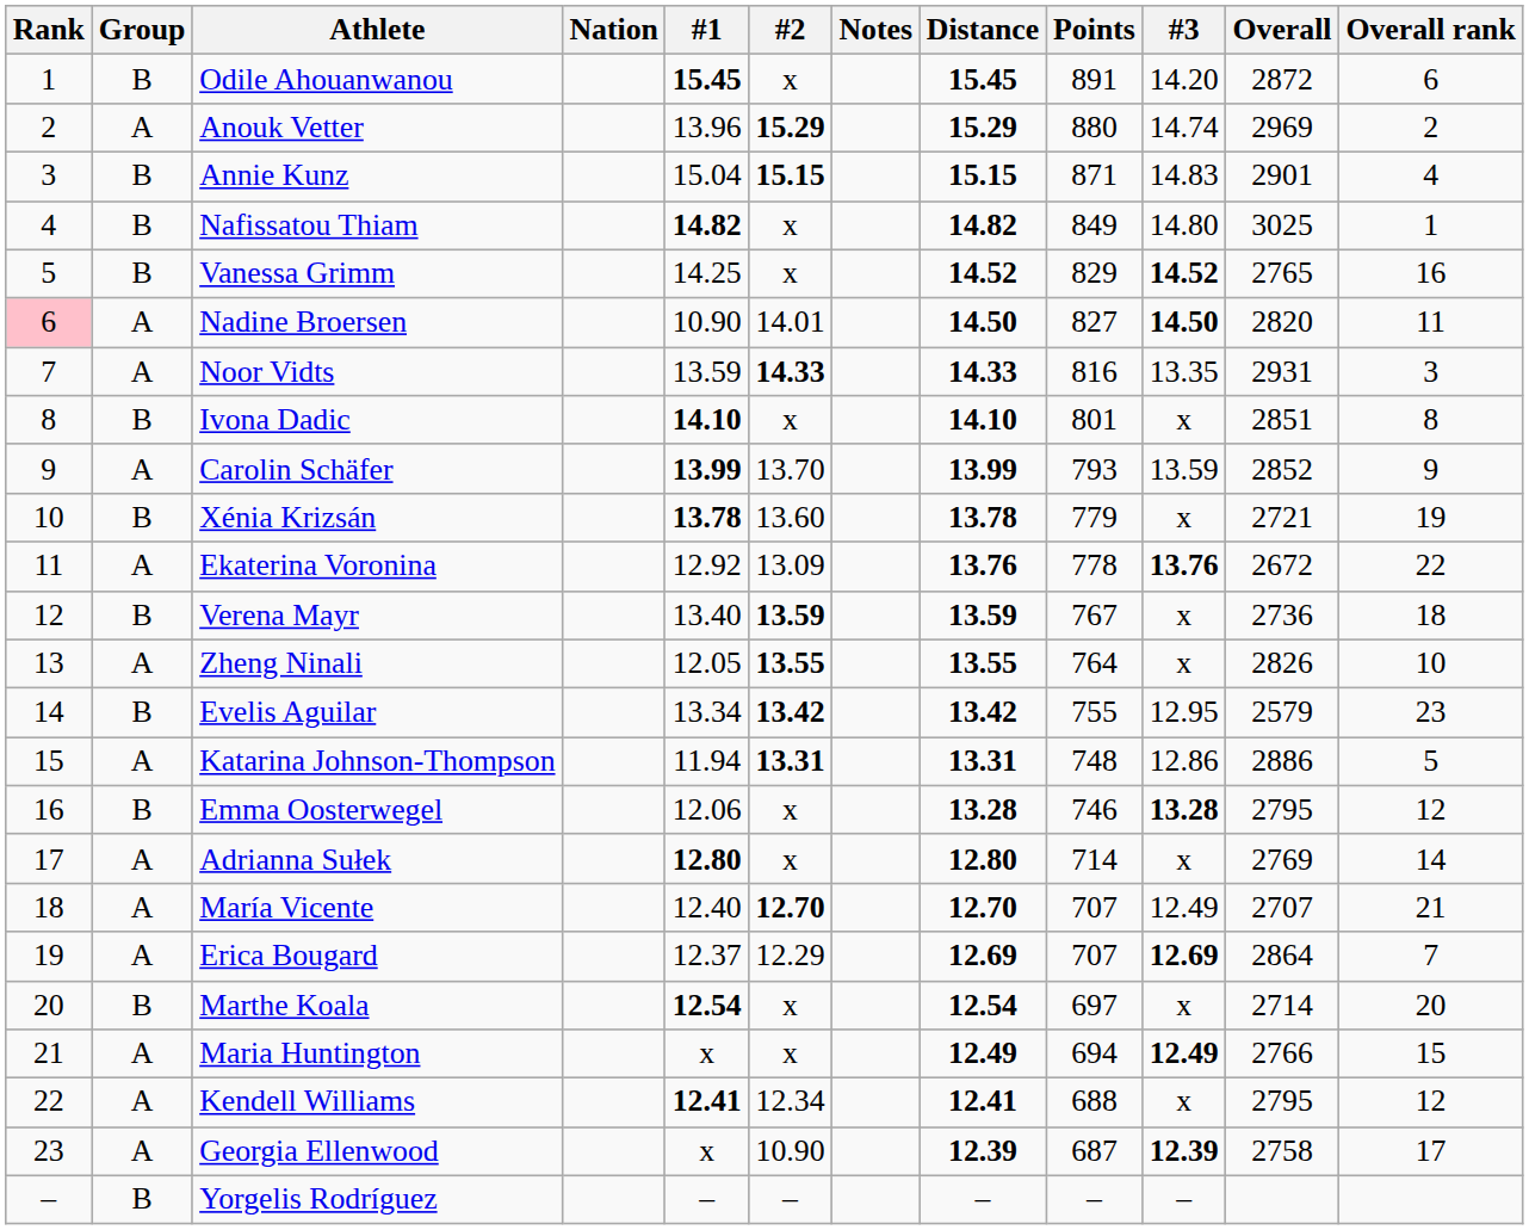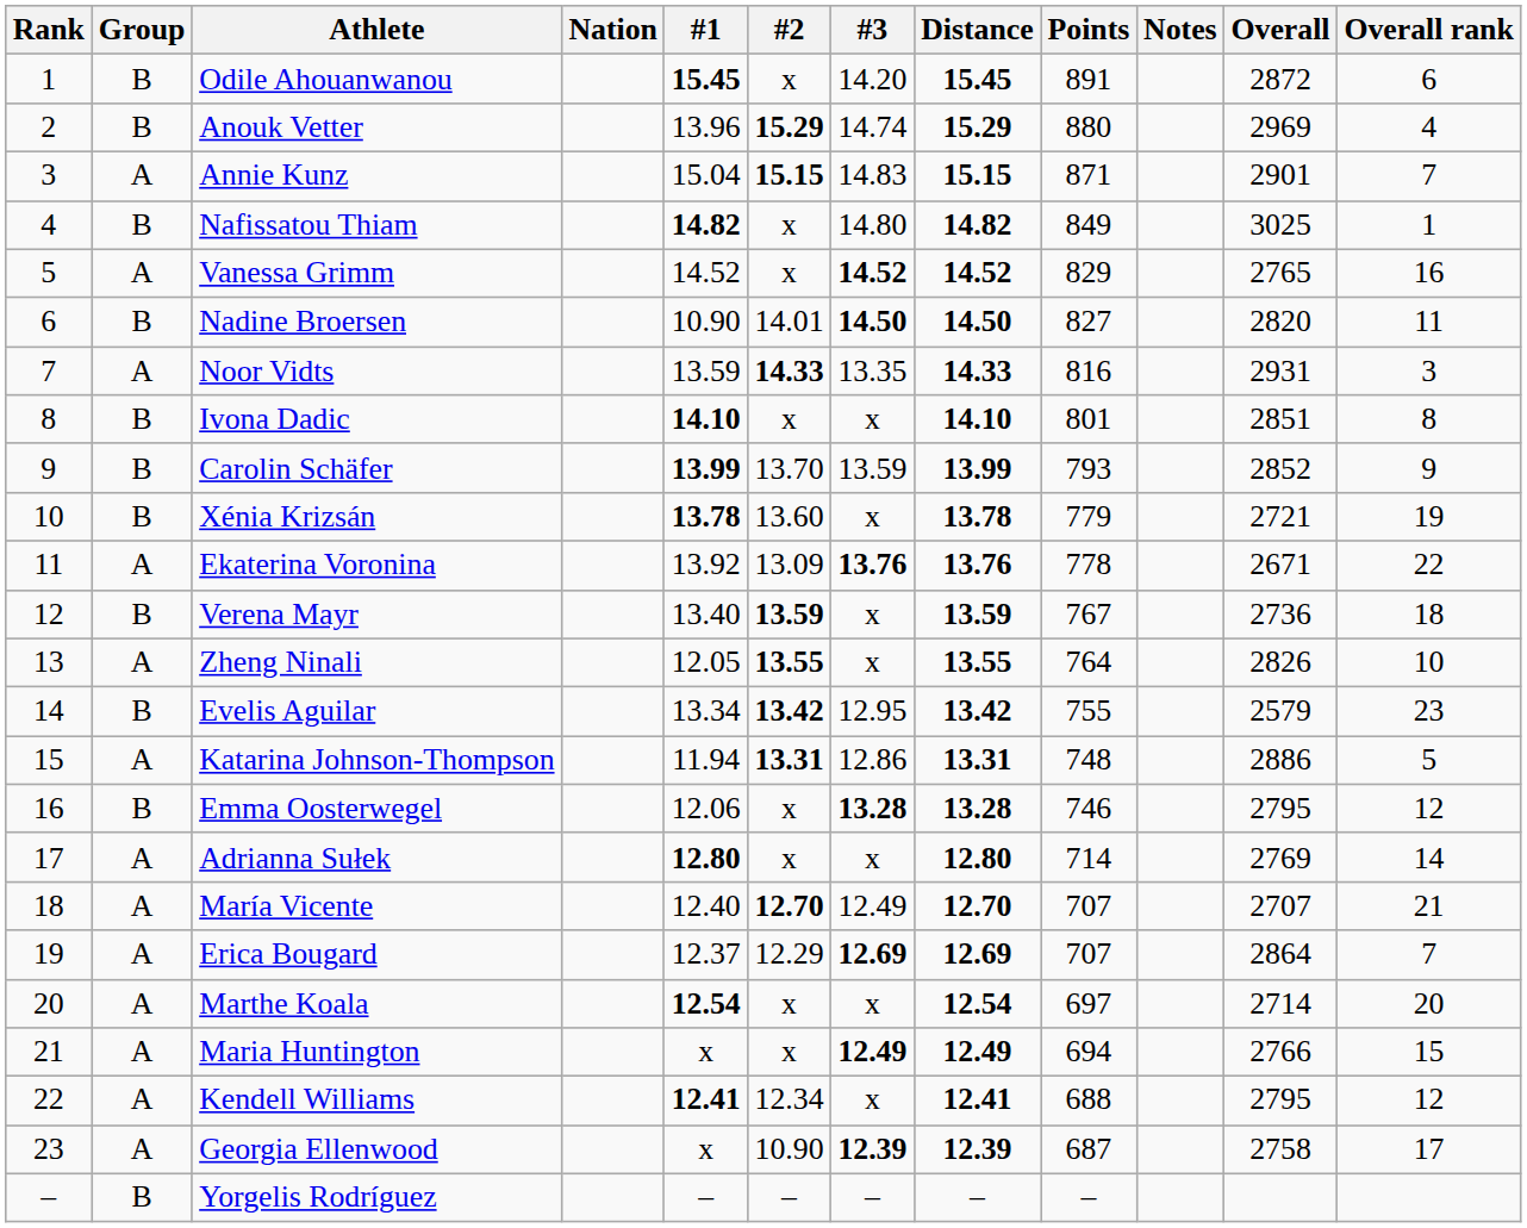 <table class="wikitable sortable" style="text-align:center">
 <tr>
 <th>Rank</th>
 <th>Group</th>
 <th>Athlete</th>
 <th>Nation</th>
 <th>#1</th>
 <th>#2</th>
-<th>Notes</th>
+<th>#3</th>
 <th>Distance</th>
 <th>Points</th>
-<th>#3</th>
+<th>Notes</th>
 <th>Overall</th>
 <th>Overall rank</th>
 </tr>
 <tr>
 <td>1</td>
 <td>B</td>
 <td align="left"><a href='#'>Odile Ahouanwanou</a></td>
 <td align="left"></td>
 <td><strong>15.45</strong></td>
 <td>x</td>
-<td></td>
+<td>14.20</td>
 <td><strong>15.45</strong></td>
 <td>891</td>
-<td>14.20</td>
+<td></td>
 <td>2872</td>
 <td>6</td>
 </tr>
 <tr>
 <td>2</td>
-<td>A</td>
+<td>B</td>
 <td align="left"><a href='#'>Anouk Vetter</a></td>
 <td align="left"></td>
 <td>13.96</td>
 <td><strong>15.29</strong></td>
-<td></td>
+<td>14.74</td>
 <td><strong>15.29</strong></td>
 <td>880</td>
-<td>14.74</td>
+<td></td>
 <td>2969</td>
-<td>2</td>
+<td>4</td>
 </tr>
 <tr>
 <td>3</td>
-<td>B</td>
+<td>A</td>
 <td align="left"><a href='#'>Annie Kunz</a></td>
 <td align="left"></td>
 <td>15.04</td>
 <td><strong>15.15</strong></td>
-<td></td>
+<td>14.83</td>
 <td><strong>15.15</strong></td>
 <td>871</td>
-<td>14.83</td>
+<td></td>
 <td>2901</td>
-<td>4</td>
+<td>7</td>
 </tr>
 <tr>
 <td>4</td>
 <td>B</td>
 <td align="left"><a href='#'>Nafissatou Thiam</a></td>
 <td align="left"></td>
 <td><strong>14.82</strong></td>
 <td>x</td>
-<td></td>
+<td>14.80</td>
 <td><strong>14.82</strong></td>
 <td>849</td>
-<td>14.80</td>
+<td></td>
 <td>3025</td>
 <td>1</td>
 </tr>
 <tr>
 <td>5</td>
-<td>B</td>
+<td>A</td>
 <td align="left"><a href='#'>Vanessa Grimm</a></td>
 <td align="left"></td>
-<td>14.25</td>
+<td>14.52</td>
 <td>x</td>
-<td></td>
+<td><strong>14.52</strong></td>
 <td><strong>14.52</strong></td>
 <td>829</td>
-<td><strong>14.52</strong></td>
+<td></td>
 <td>2765</td>
 <td>16</td>
 </tr>
 <tr>
-<td style="background: pink;">6</td>
-<td>A</td>
+<td>6</td>
+<td>B</td>
 <td align="left"><a href='#'>Nadine Broersen</a></td>
 <td align="left"></td>
 <td>10.90</td>
 <td>14.01</td>
-<td></td>
+<td><strong>14.50</strong></td>
 <td><strong>14.50</strong></td>
 <td>827</td>
-<td><strong>14.50</strong></td>
+<td></td>
 <td>2820</td>
 <td>11</td>
 </tr>
 <tr>
 <td>7</td>
 <td>A</td>
 <td align="left"><a href='#'>Noor Vidts</a></td>
 <td align="left"></td>
 <td>13.59</td>
 <td><strong>14.33</strong></td>
-<td></td>
+<td>13.35</td>
 <td><strong>14.33</strong></td>
 <td>816</td>
-<td>13.35</td>
+<td></td>
 <td>2931</td>
 <td>3</td>
 </tr>
 <tr>
 <td>8</td>
 <td>B</td>
 <td align="left"><a href='#'>Ivona Dadic</a></td>
 <td align="left"></td>
 <td><strong>14.10</strong></td>
 <td>x</td>
-<td></td>
+<td>x</td>
 <td><strong>14.10</strong></td>
 <td>801</td>
-<td>x</td>
+<td></td>
 <td>2851</td>
 <td>8</td>
 </tr>
 <tr>
 <td>9</td>
-<td>A</td>
+<td>B</td>
 <td align="left"><a href='#'>Carolin Schäfer</a></td>
 <td align="left"></td>
 <td><strong>13.99</strong></td>
 <td>13.70</td>
-<td></td>
+<td>13.59</td>
 <td><strong>13.99</strong></td>
 <td>793</td>
-<td>13.59</td>
+<td></td>
 <td>2852</td>
 <td>9</td>
 </tr>
 <tr>
 <td>10</td>
 <td>B</td>
 <td align="left"><a href='#'>Xénia Krizsán</a></td>
 <td align="left"></td>
 <td><strong>13.78</strong></td>
 <td>13.60</td>
-<td></td>
+<td>x</td>
 <td><strong>13.78</strong></td>
 <td>779</td>
-<td>x</td>
+<td></td>
 <td>2721</td>
 <td>19</td>
 </tr>
 <tr>
 <td>11</td>
 <td>A</td>
 <td align="left"><a href='#'>Ekaterina Voronina</a></td>
 <td align="left"></td>
-<td>12.92</td>
+<td>13.92</td>
 <td>13.09</td>
-<td></td>
+<td><strong>13.76</strong></td>
 <td><strong>13.76</strong></td>
 <td>778</td>
-<td><strong>13.76</strong></td>
-<td>2672</td>
+<td></td>
+<td>2671</td>
 <td>22</td>
 </tr>
 <tr>
 <td>12</td>
 <td>B</td>
 <td align="left"><a href='#'>Verena Mayr</a></td>
 <td align="left"></td>
 <td>13.40</td>
 <td><strong>13.59</strong></td>
-<td></td>
+<td>x</td>
 <td><strong>13.59</strong></td>
 <td>767</td>
-<td>x</td>
+<td></td>
 <td>2736</td>
 <td>18</td>
 </tr>
 <tr>
 <td>13</td>
 <td>A</td>
 <td align="left"><a href='#'>Zheng Ninali</a></td>
 <td align="left"></td>
 <td>12.05</td>
 <td><strong>13.55</strong></td>
-<td></td>
+<td>x</td>
 <td><strong>13.55</strong></td>
 <td>764</td>
-<td>x</td>
+<td></td>
 <td>2826</td>
 <td>10</td>
 </tr>
 <tr>
 <td>14</td>
 <td>B</td>
 <td align="left"><a href='#'>Evelis Aguilar</a></td>
 <td align="left"></td>
 <td>13.34</td>
 <td><strong>13.42</strong></td>
-<td></td>
+<td>12.95</td>
 <td><strong>13.42</strong></td>
 <td>755</td>
-<td>12.95</td>
+<td></td>
 <td>2579</td>
 <td>23</td>
 </tr>
 <tr>
 <td>15</td>
 <td>A</td>
 <td align="left"><a href='#'>Katarina Johnson-Thompson</a></td>
 <td align="left"></td>
 <td>11.94</td>
 <td><strong>13.31</strong></td>
-<td></td>
+<td>12.86</td>
 <td><strong>13.31</strong></td>
 <td>748</td>
-<td>12.86</td>
+<td></td>
 <td>2886</td>
 <td>5</td>
 </tr>
 <tr>
 <td>16</td>
 <td>B</td>
 <td align="left"><a href='#'>Emma Oosterwegel</a></td>
 <td align="left"></td>
 <td>12.06</td>
 <td>x</td>
-<td></td>
+<td><strong>13.28</strong></td>
 <td><strong>13.28</strong></td>
 <td>746</td>
-<td><strong>13.28</strong></td>
+<td></td>
 <td>2795</td>
 <td>12</td>
 </tr>
 <tr>
 <td>17</td>
 <td>A</td>
 <td align="left"><a href='#'>Adrianna Sułek</a></td>
 <td align="left"></td>
 <td><strong>12.80</strong></td>
 <td>x</td>
-<td></td>
+<td>x</td>
 <td><strong>12.80</strong></td>
 <td>714</td>
-<td>x</td>
+<td></td>
 <td>2769</td>
 <td>14</td>
 </tr>
 <tr>
 <td>18</td>
 <td>A</td>
 <td align="left"><a href='#'>María Vicente</a></td>
 <td align="left"></td>
 <td>12.40</td>
 <td><strong>12.70</strong></td>
-<td></td>
+<td>12.49</td>
 <td><strong>12.70</strong></td>
 <td>707</td>
-<td>12.49</td>
+<td></td>
 <td>2707</td>
 <td>21</td>
 </tr>
 <tr>
 <td>19</td>
 <td>A</td>
 <td align="left"><a href='#'>Erica Bougard</a></td>
 <td align="left"></td>
 <td>12.37</td>
 <td>12.29</td>
-<td></td>
+<td><strong>12.69</strong></td>
 <td><strong>12.69</strong></td>
 <td>707</td>
-<td><strong>12.69</strong></td>
+<td></td>
 <td>2864</td>
 <td>7</td>
 </tr>
 <tr>
 <td>20</td>
-<td>B</td>
+<td>A</td>
 <td align="left"><a href='#'>Marthe Koala</a></td>
 <td align="left"></td>
 <td><strong>12.54</strong></td>
 <td>x</td>
-<td></td>
+<td>x</td>
 <td><strong>12.54</strong></td>
 <td>697</td>
-<td>x</td>
+<td></td>
 <td>2714</td>
 <td>20</td>
 </tr>
 <tr>
 <td>21</td>
 <td>A</td>
 <td align="left"><a href='#'>Maria Huntington</a></td>
 <td align="left"></td>
 <td>x</td>
 <td>x</td>
-<td></td>
+<td><strong>12.49</strong></td>
 <td><strong>12.49</strong></td>
 <td>694</td>
-<td><strong>12.49</strong></td>
+<td></td>
 <td>2766</td>
 <td>15</td>
 </tr>
 <tr>
 <td>22</td>
 <td>A</td>
 <td align="left"><a href='#'>Kendell Williams</a></td>
 <td align="left"></td>
 <td><strong>12.41</strong></td>
 <td>12.34</td>
-<td></td>
+<td>x</td>
 <td><strong>12.41</strong></td>
 <td>688</td>
-<td>x</td>
+<td></td>
 <td>2795</td>
 <td>12</td>
 </tr>
 <tr>
 <td>23</td>
 <td>A</td>
 <td align="left"><a href='#'>Georgia Ellenwood</a></td>
 <td align="left"></td>
 <td>x</td>
 <td>10.90</td>
-<td></td>
+<td><strong>12.39</strong></td>
 <td><strong>12.39</strong></td>
 <td>687</td>
-<td><strong>12.39</strong></td>
+<td></td>
 <td>2758</td>
 <td>17</td>
 </tr>
 <tr>
 <td>–</td>
 <td>B</td>
 <td align="left"><a href='#'>Yorgelis Rodríguez</a></td>
 <td align="left"></td>
 <td>–</td>
 <td>–</td>
-<td></td>
 <td>–</td>
 <td>–</td>
 <td>–</td>
 <td></td>
 <td></td>
+<td></td>
 </tr>
 </table>
